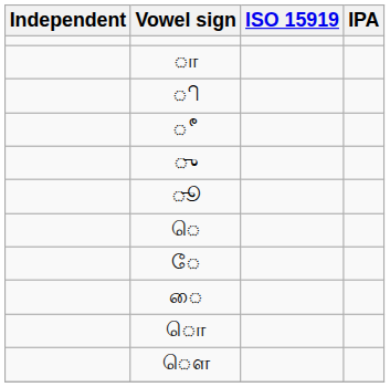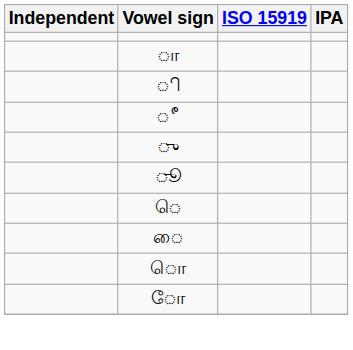 <table class="wikitable" style="text-align:center;">
 <tr>
 <th>Independent</th>
 <th>Vowel sign</th>
 <th><a href='#'>ISO 15919</a></th>
 <th>IPA</th>
 </tr>
 <tr>
 <td></td>
 <td></td>
 <td></td>
 <td></td>
 </tr>
 <tr>
 <td></td>
 <td>ா</td>
 <td></td>
 <td></td>
 </tr>
 <tr>
 <td></td>
 <td>ி</td>
 <td></td>
 <td></td>
 </tr>
 <tr>
 <td></td>
 <td>ீ</td>
 <td></td>
 <td></td>
 </tr>
 <tr>
 <td></td>
 <td>ு</td>
 <td></td>
 <td></td>
 </tr>
 <tr>
 <td></td>
 <td>ூ</td>
 <td></td>
 <td></td>
 </tr>
 <tr>
 <td></td>
 <td>ெ</td>
 <td></td>
 <td></td>
 </tr>
 <tr>
 <td></td>
-<td>ே</td>
-<td></td>
-<td></td>
-</tr>
-<tr>
-<td></td>
 <td>ை</td>
 <td></td>
 <td></td>
 </tr>
 <tr>
 <td></td>
 <td>ொ</td>
 <td></td>
 <td></td>
 </tr>
 <tr>
 <td></td>
-<td>ௌ</td>
+<td>ோ</td>
 <td></td>
 <td></td>
 </tr>
 <tr>
 </tr>
 </table>
